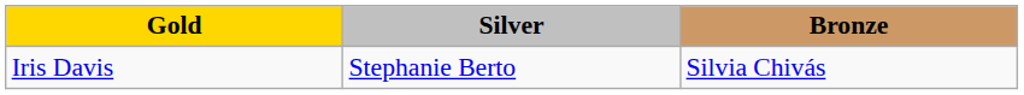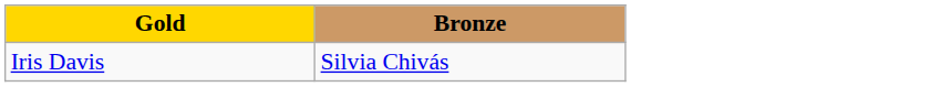 <table class="wikitable" style="text-align:left">
 <tr align="center">
 <td width=200 bgcolor=gold><strong>Gold</strong></td>
-<td width=200 bgcolor=silver><strong>Silver</strong></td>
 <td width=200 bgcolor=CC9966><strong>Bronze</strong></td>
 </tr>
 <tr>
 <td><a href='#'>Iris Davis</a><br><em></em></td>
-<td><a href='#'>Stephanie Berto</a><br><em></em></td>
 <td><a href='#'>Silvia Chivás</a><br><em></em></td>
 </tr>
 </table>
